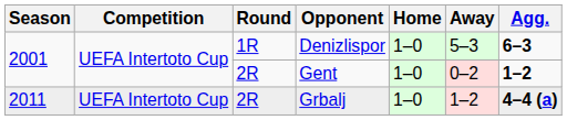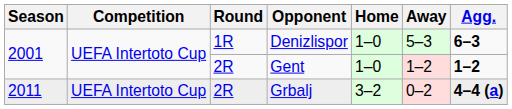 <table class="wikitable">
 <tr>
 <th>Season</th>
 <th>Competition</th>
 <th>Round</th>
 <th>Opponent</th>
 <th>Home</th>
 <th>Away</th>
 <th><a href='#'>Agg.</a></th>
 </tr>
 <tr>
 <td rowspan=2><a href='#'>2001</a></td>
 <td rowspan=2><a href='#'>UEFA Intertoto Cup</a></td>
 <td><a href='#'>1R</a></td>
 <td> <a href='#'>Denizlispor</a></td>
 <td bgcolor="#ddffdd">1–0</td>
 <td bgcolor="#ddffdd">5–3</td>
 <td><strong>6–3</strong></td>
 </tr>
 <tr>
 <td><a href='#'>2R</a></td>
 <td> <a href='#'>Gent</a></td>
 <td bgcolor="#ddffdd">1–0</td>
-<td bgcolor="#ffdddd">0–2</td>
+<td bgcolor="#ffdddd">1–2</td>
 <td><strong>1–2</strong></td>
 </tr>
 <tr bgcolor=#EEEEEE>
 <td><a href='#'>2011</a></td>
 <td><a href='#'>UEFA Intertoto Cup</a></td>
 <td><a href='#'>2R</a></td>
 <td> <a href='#'>Grbalj</a></td>
-<td bgcolor="#ddffdd">1–0</td>
-<td bgcolor="#ffdddd">1–2</td>
+<td bgcolor="#ddffdd">3–2</td>
+<td bgcolor="#ffdddd">0–2</td>
 <td><strong>4–4 (<a href='#'>a</a>)</strong></td>
 </tr>
 </table>
